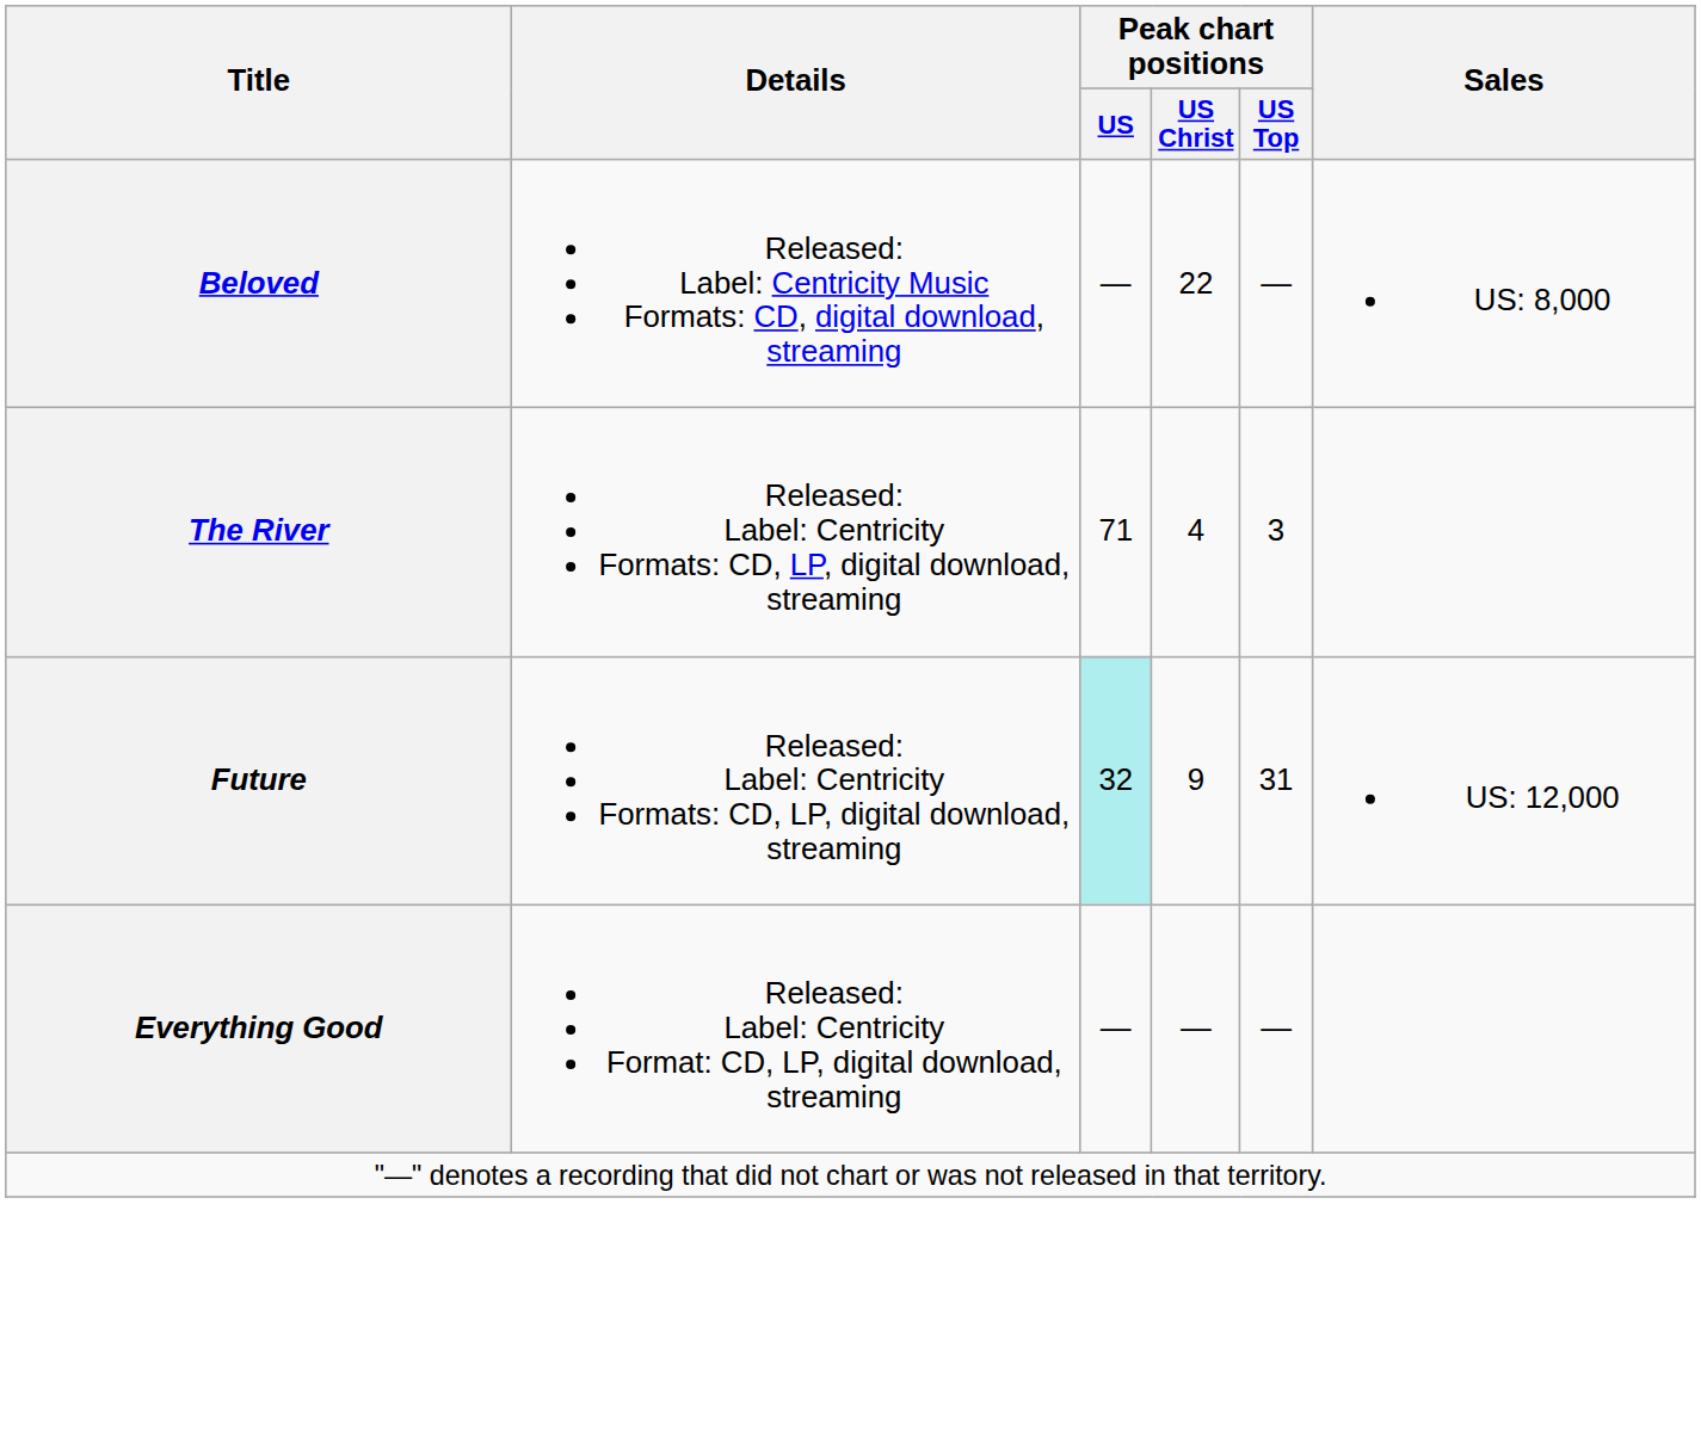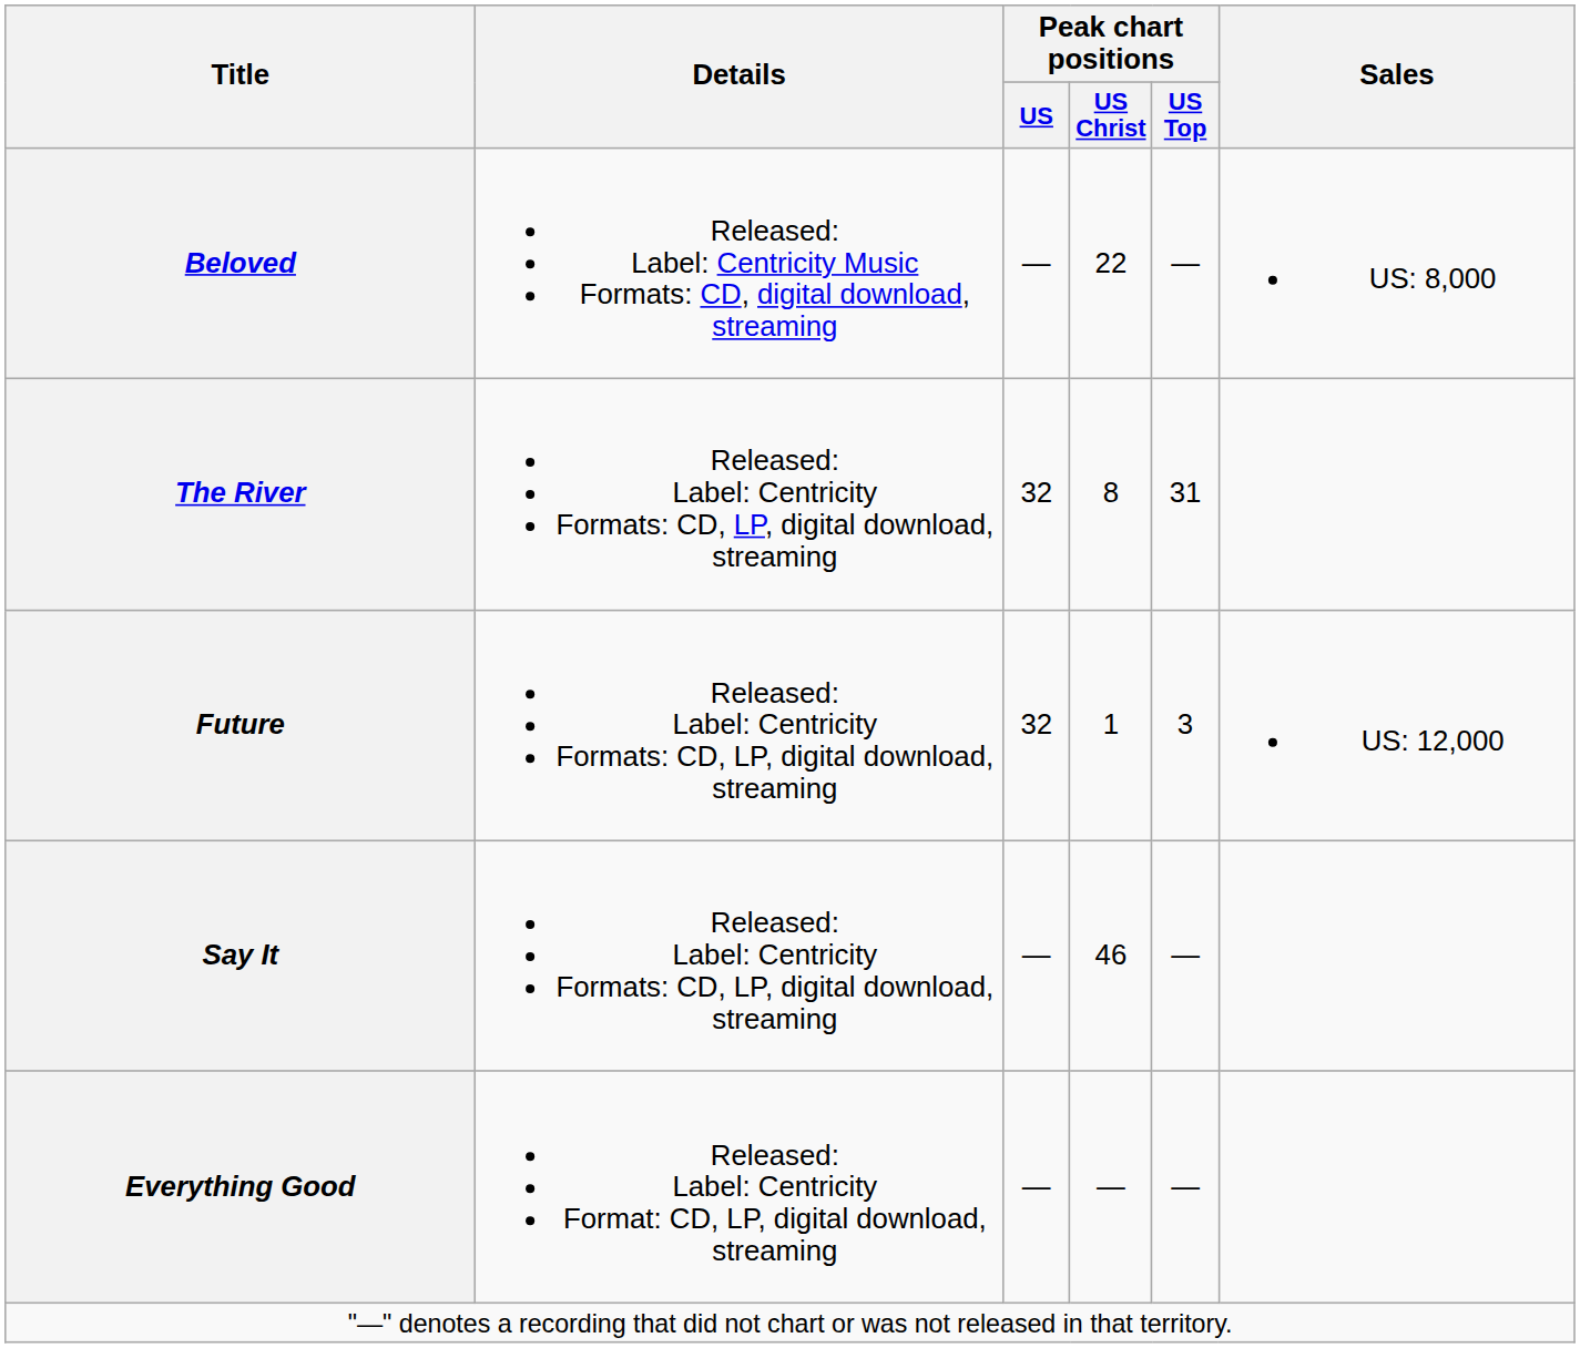 <table class="wikitable plainrowheaders" style="text-align:center;">
 <tr>
 <th scope="col" rowspan="2" style="width:16em;">Title</th>
 <th scope="col" rowspan="2" style="width:18em;">Details</th>
 <th colspan="3" scope="col">Peak chart positions</th>
 <th scope="col" rowspan="2" style="width:12em;">Sales</th>
 </tr>
 <tr>
 <th scope="col" style="width:2.3em;font-size:85%;"><a href='#'>US</a><br></th>
 <th scope="col" style="width:2.3em;font-size:85%;"><a href='#'>US<br>Christ</a><br></th>
 <th scope="col" style="width:2.3em;font-size:85%;"><a href='#'>US<br>Top</a><br></th>
 </tr>
 <tr>
 <th scope="row"><em><a href='#'>Beloved</a></em></th>
 <td><br><ul><li>Released: </li><li>Label: <a href='#'>Centricity Music</a></li><li>Formats: <a href='#'>CD</a>, <a href='#'>digital download</a>, <a href='#'>streaming</a></li></ul></td>
 <td>—</td>
 <td>22</td>
 <td>—</td>
 <td><br><ul><li>US: 8,000</li></ul></td>
 </tr>
 <tr>
 <th scope="row"><em><a href='#'>The River</a></em></th>
 <td><br><ul><li>Released: </li><li>Label: Centricity</li><li>Formats: CD, <a href='#'>LP</a>, digital download, streaming</li></ul></td>
-<td>71</td>
-<td>4</td>
-<td>3</td>
+<td>32</td>
+<td>8</td>
+<td>31</td>
 <td></td>
 </tr>
 <tr>
 <th scope="row"><em>Future</em></th>
 <td><br><ul><li>Released: </li><li>Label: Centricity</li><li>Formats: CD, LP, digital download, streaming</li></ul></td>
-<td style="background: paleturquoise;">32</td>
-<td>9</td>
-<td>31</td>
+<td>32</td>
+<td>1</td>
+<td>3</td>
 <td><br><ul><li>US: 12,000</li></ul></td>
+</tr>
+<tr>
+<th scope="row"><em>Say It</em></th>
+<td><br><ul><li>Released: </li><li>Label: Centricity</li><li>Formats: CD, LP, digital download, streaming</li></ul></td>
+<td>—</td>
+<td>46</td>
+<td>—</td>
+<td></td>
 </tr>
 <tr>
 <th scope="row"><em>Everything Good</em></th>
 <td><br><ul><li>Released: </li><li>Label: Centricity</li><li>Format: CD, LP, digital download, streaming</li></ul></td>
 <td>—</td>
 <td>—</td>
 <td>—</td>
 <td></td>
 </tr>
 <tr>
 <td colspan="6" style="font-size:90%">"—" denotes a recording that did not chart or was not released in that territory.</td>
 </tr>
 </table>
